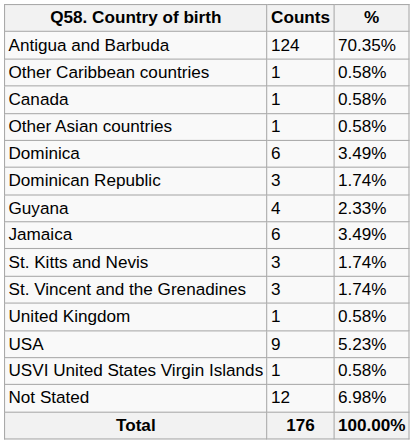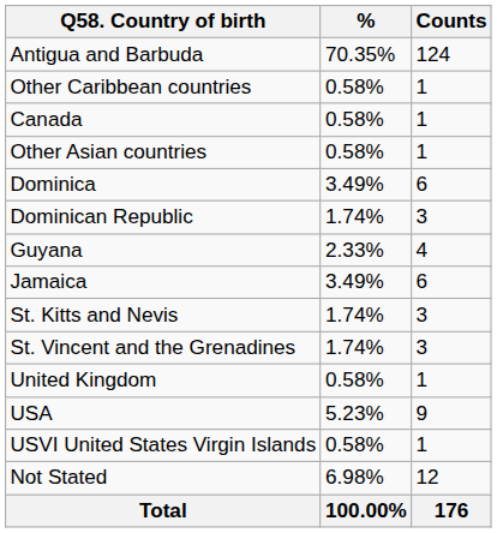 <table class="wikitable sortable">
 <tr>
 <th>Q58. Country of birth</th>
+<th>%</th>
 <th>Counts</th>
-<th>%</th>
 </tr>
 <tr>
 <td>Antigua and Barbuda</td>
+<td>70.35%</td>
 <td>124</td>
-<td>70.35%</td>
 </tr>
 <tr>
 <td>Other Caribbean countries</td>
+<td>0.58%</td>
 <td>1</td>
-<td>0.58%</td>
 </tr>
 <tr>
 <td>Canada</td>
+<td>0.58%</td>
 <td>1</td>
-<td>0.58%</td>
 </tr>
 <tr>
 <td>Other Asian countries</td>
+<td>0.58%</td>
 <td>1</td>
-<td>0.58%</td>
 </tr>
 <tr>
 <td>Dominica</td>
+<td>3.49%</td>
 <td>6</td>
-<td>3.49%</td>
 </tr>
 <tr>
 <td>Dominican Republic</td>
+<td>1.74%</td>
 <td>3</td>
-<td>1.74%</td>
 </tr>
 <tr>
 <td>Guyana</td>
+<td>2.33%</td>
 <td>4</td>
-<td>2.33%</td>
 </tr>
 <tr>
 <td>Jamaica</td>
+<td>3.49%</td>
 <td>6</td>
-<td>3.49%</td>
 </tr>
 <tr>
 <td>St. Kitts and Nevis</td>
+<td>1.74%</td>
 <td>3</td>
-<td>1.74%</td>
 </tr>
 <tr>
 <td>St. Vincent and the Grenadines</td>
+<td>1.74%</td>
 <td>3</td>
-<td>1.74%</td>
 </tr>
 <tr>
 <td>United Kingdom</td>
+<td>0.58%</td>
 <td>1</td>
-<td>0.58%</td>
 </tr>
 <tr>
 <td>USA</td>
+<td>5.23%</td>
 <td>9</td>
-<td>5.23%</td>
 </tr>
 <tr>
 <td>USVI United States Virgin Islands</td>
+<td>0.58%</td>
 <td>1</td>
-<td>0.58%</td>
 </tr>
 <tr>
 <td>Not Stated</td>
+<td>6.98%</td>
 <td>12</td>
-<td>6.98%</td>
 </tr>
 <tr>
 <th>Total</th>
+<th>100.00%</th>
 <th>176</th>
-<th>100.00%</th>
 </tr>
 </table>
